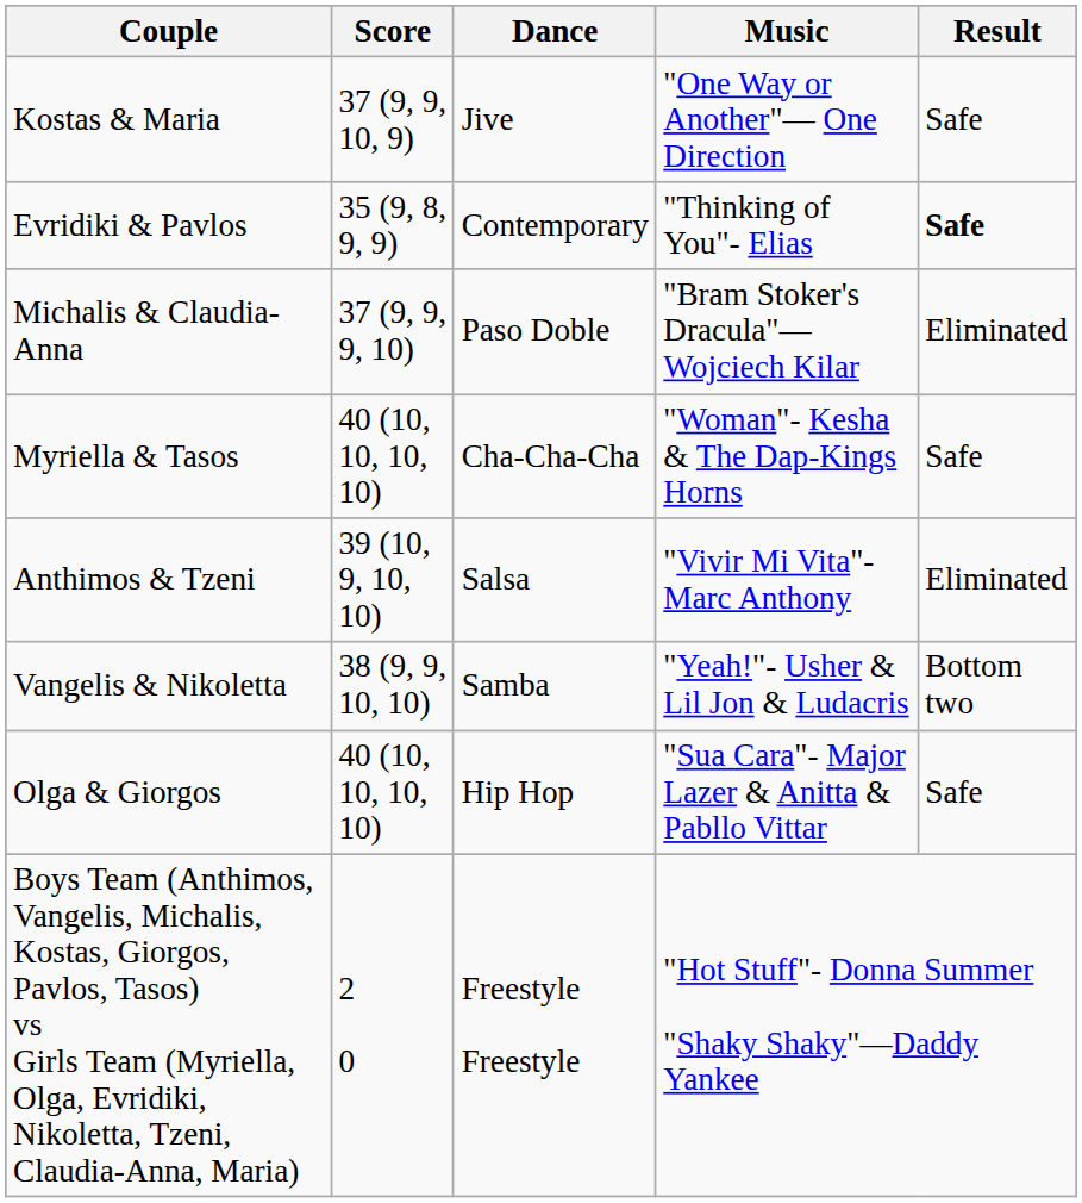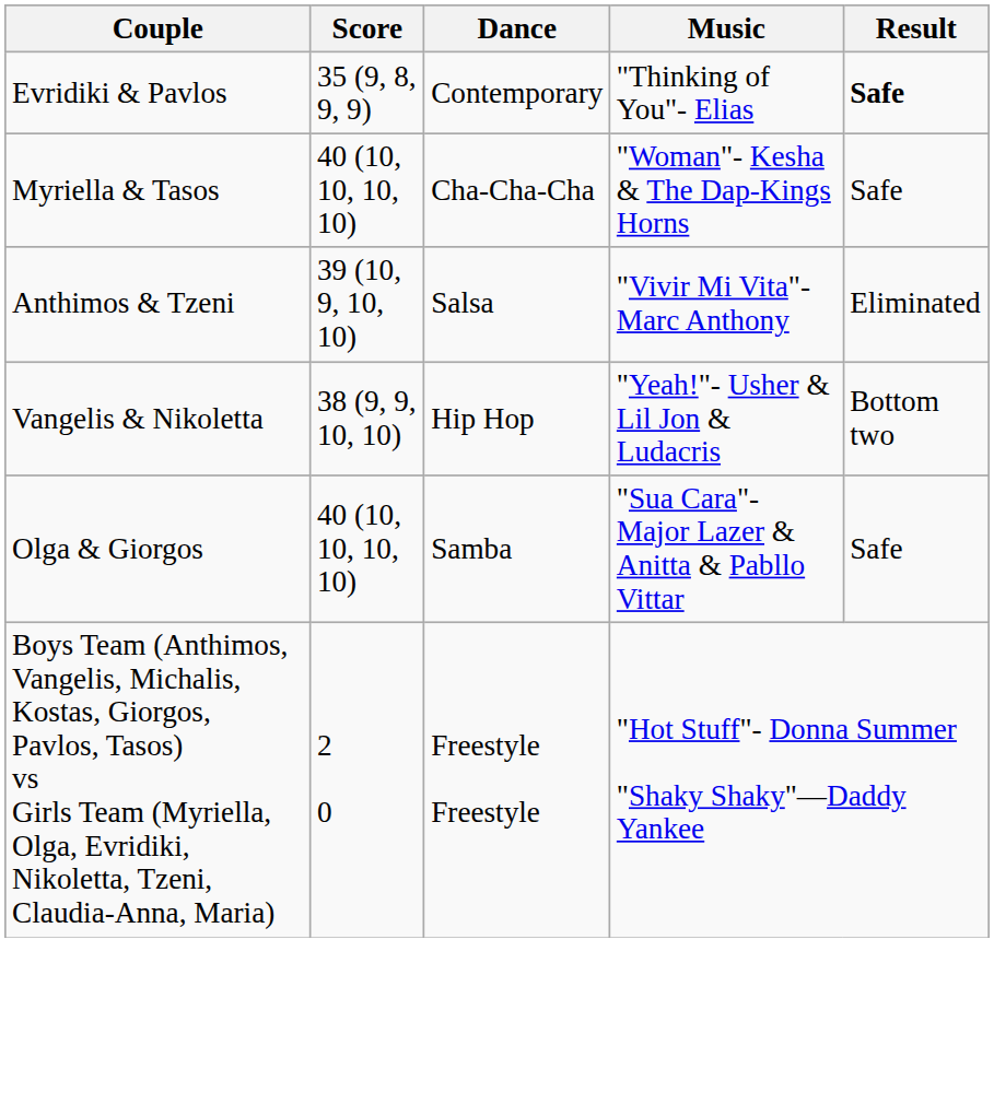 <table class="wikitable sortable" style="width:85%;">
 <tr>
 <th>Couple</th>
 <th>Score</th>
 <th>Dance</th>
 <th>Music</th>
 <th>Result</th>
 </tr>
 <tr>
-<td>Kostas & Maria</td>
-<td>37 (9, 9, 10, 9)</td>
-<td>Jive</td>
-<td>"<a href='#'>One Way or Another</a>"— <a href='#'>One Direction</a></td>
-<td>Safe</td>
-</tr>
-<tr>
 <td>Evridiki & Pavlos</td>
 <td>35 (9, 8, 9, 9)</td>
 <td>Contemporary</td>
 <td>"Thinking of You"- <a href='#'>Elias</a></td>
 <td><strong>Safe</strong></td>
-</tr>
-<tr>
-<td>Michalis & Claudia-Anna</td>
-<td>37 (9, 9, 9, 10)</td>
-<td>Paso Doble</td>
-<td>"Bram Stoker's Dracula"— <a href='#'>Wojciech Kilar</a></td>
-<td>Eliminated</td>
 </tr>
 <tr>
 <td>Myriella & Tasos</td>
 <td>40 (10, 10, 10, 10)</td>
 <td>Cha-Cha-Cha</td>
 <td>"<a href='#'>Woman</a>"- <a href='#'>Kesha</a> & <a href='#'>The Dap-Kings Horns</a></td>
 <td>Safe</td>
 </tr>
 <tr>
 <td>Anthimos & Tzeni</td>
 <td>39 (10, 9, 10, 10)</td>
 <td>Salsa</td>
 <td>"<a href='#'>Vivir Mi Vita</a>"- <a href='#'>Marc Anthony</a></td>
 <td>Eliminated</td>
 </tr>
 <tr>
 <td>Vangelis & Nikoletta</td>
 <td>38 (9, 9, 10, 10)</td>
-<td>Samba</td>
+<td>Hip Hop</td>
 <td>"<a href='#'>Yeah!</a>"- <a href='#'>Usher</a> & <a href='#'>Lil Jon</a> & <a href='#'>Ludacris</a></td>
 <td>Bottom two</td>
 </tr>
 <tr>
 <td>Olga & Giorgos</td>
 <td>40 (10, 10, 10, 10)</td>
-<td>Hip Hop</td>
+<td>Samba</td>
 <td>"<a href='#'>Sua Cara</a>"- <a href='#'>Major Lazer</a> & <a href='#'>Anitta</a> & <a href='#'>Pabllo Vittar</a></td>
 <td>Safe</td>
 </tr>
 <tr>
 <td>Boys Team (Anthimos, Vangelis, Michalis, Kostas, Giorgos, Pavlos, Tasos)<br>vs<br>Girls Team (Myriella, Olga, Evridiki, Nikoletta, Tzeni, Claudia-Anna, Maria)</td>
 <td>2<br><br>0</td>
 <td>Freestyle<br><br>Freestyle</td>
 <td colspan="2">"<a href='#'>Hot Stuff</a>"- <a href='#'>Donna Summer</a><br><br>"<a href='#'>Shaky Shaky</a>"—<a href='#'>Daddy Yankee</a></td>
 </tr>
 </table>
